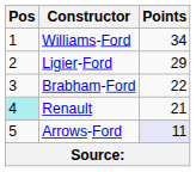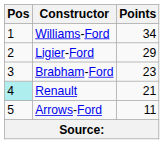 <table class="wikitable" style="font-size: 95%;">
 <tr>
 <th>Pos</th>
 <th>Constructor</th>
 <th>Points</th>
 </tr>
 <tr>
 <td>1</td>
 <td> <a href='#'>Williams</a>-<a href='#'>Ford</a></td>
 <td align="right">34</td>
 </tr>
 <tr>
 <td>2</td>
 <td> <a href='#'>Ligier</a>-<a href='#'>Ford</a></td>
 <td align="right">29</td>
 </tr>
 <tr>
 <td>3</td>
 <td> <a href='#'>Brabham</a>-<a href='#'>Ford</a></td>
-<td align="right">22</td>
+<td align="right">23</td>
 </tr>
 <tr>
 <td style="background: paleturquoise;">4</td>
 <td> <a href='#'>Renault</a></td>
 <td align="right">21</td>
 </tr>
 <tr>
 <td>5</td>
 <td> <a href='#'>Arrows</a>-<a href='#'>Ford</a></td>
-<td align="right" style="background: lavender;">11</td>
+<td align="right">11</td>
 </tr>
 <tr>
 <th colspan=4>Source: </th>
 </tr>
 </table>
